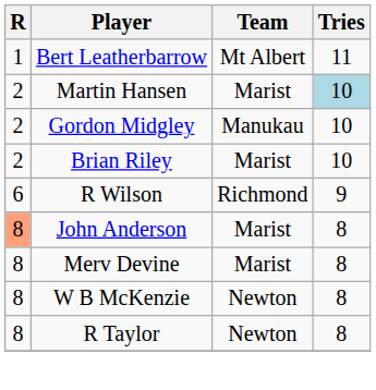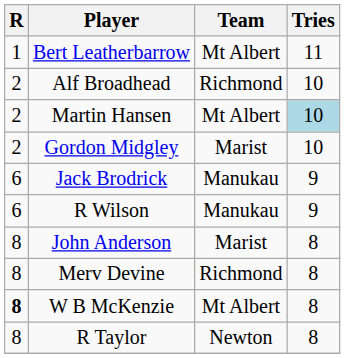 <table class="wikitable sortable" style="text-align: center;">
 <tr>
 <th>R</th>
 <th>Player</th>
 <th>Team</th>
 <th>Tries</th>
 </tr>
 <tr>
 <td>1</td>
 <td><a href='#'>Bert Leatherbarrow</a></td>
 <td>Mt Albert</td>
 <td>11</td>
 </tr>
 <tr>
 <td>2</td>
+<td>Alf Broadhead</td>
+<td>Richmond</td>
+<td>10</td>
+</tr>
+<tr>
+<td>2</td>
 <td>Martin Hansen</td>
-<td>Marist</td>
+<td>Mt Albert</td>
 <td style="background: lightblue;">10</td>
 </tr>
 <tr>
 <td>2</td>
 <td><a href='#'>Gordon Midgley</a></td>
-<td>Manukau</td>
-<td>10</td>
-</tr>
-<tr>
-<td>2</td>
-<td><a href='#'>Brian Riley</a></td>
 <td>Marist</td>
 <td>10</td>
 </tr>
 <tr>
 <td>6</td>
-<td>R Wilson</td>
-<td>Richmond</td>
+<td><a href='#'>Jack Brodrick</a></td>
+<td>Manukau</td>
 <td>9</td>
 </tr>
 <tr>
-<td style="background: lightsalmon;">8</td>
+<td>6</td>
+<td>R Wilson</td>
+<td>Manukau</td>
+<td>9</td>
+</tr>
+<tr>
+<td>8</td>
 <td><a href='#'>John Anderson</a></td>
 <td>Marist</td>
 <td>8</td>
 </tr>
 <tr>
 <td>8</td>
 <td>Merv Devine</td>
-<td>Marist</td>
+<td>Richmond</td>
 <td>8</td>
 </tr>
 <tr>
-<td>8</td>
+<td><strong>8</strong></td>
 <td>W B McKenzie</td>
-<td>Newton</td>
+<td>Mt Albert</td>
 <td>8</td>
 </tr>
 <tr>
 <td>8</td>
 <td>R Taylor</td>
 <td>Newton</td>
 <td>8</td>
 </tr>
 <tr>
 </tr>
 </table>
